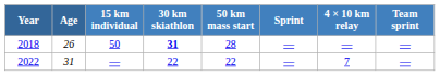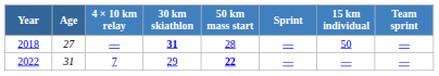 <table class="wikitable" style="font-size:95%; text-align:center; border:grey solid 1px; border-collapse:collapse; background:#ffffff;">
 <tr>
 <th style="background-color:#369; color:white; width:60px;"> Year </th>
 <th style="background-color:#369; color:white; width:40px;"> Age </th>
-<th style="background-color:#4180be; color:white; width:75px;"> 15 km <br> individual </th>
+<th style="background-color:#4180be; color:white; width:75px;"> 4 × 10 km <br> relay </th>
 <th style="background-color:#4180be; color:white; width:75px;"> 30 km <br> skiathlon </th>
 <th style="background-color:#4180be; color:white; width:75px;"> 50 km <br> mass start </th>
 <th style="background-color:#4180be; color:white; width:75px;"> Sprint </th>
-<th style="background-color:#4180be; color:white; width:75px;"> 4 × 10 km <br> relay </th>
+<th style="background-color:#4180be; color:white; width:75px;"> 15 km <br> individual </th>
 <th style="background-color:#4180be; color:white; width:75px;"> Team <br> sprint </th>
 </tr>
 <tr>
 <td><a href='#'>2018</a></td>
-<td><em>26</em></td>
-<td><a href='#'>50</a></td>
+<td><em>27</em></td>
+<td><a href='#'>—</a></td>
 <td><strong><a href='#'>31</a></strong></td>
 <td><a href='#'>28</a></td>
 <td><a href='#'>—</a></td>
-<td><a href='#'>—</a></td>
+<td><a href='#'>50</a></td>
 <td><a href='#'>—</a></td>
 </tr>
 <tr>
 <td><a href='#'>2022</a></td>
 <td><em>31</em></td>
+<td><a href='#'>7</a></td>
+<td><a href='#'>29</a></td>
+<td><strong><a href='#'>22</a></strong></td>
 <td><a href='#'>—</a></td>
-<td><a href='#'>22</a></td>
-<td><a href='#'>22</a></td>
 <td><a href='#'>—</a></td>
-<td><a href='#'>7</a></td>
 <td><a href='#'>—</a></td>
 </tr>
 </table>
